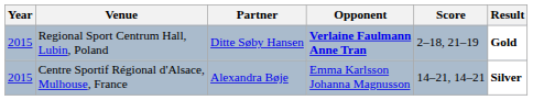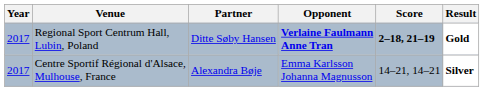 <table class="sortable wikitable" style="font-size: 90%;">
 <tr>
 <th>Year</th>
 <th>Venue</th>
 <th>Partner</th>
 <th>Opponent</th>
 <th>Score</th>
 <th>Result</th>
 </tr>
 <tr style="background:#AABBCC">
-<td align="center"><a href='#'>2015</a></td>
+<td align="center"><a href='#'>2017</a></td>
 <td align="left">Regional Sport Centrum Hall,<br><a href='#'>Lubin</a>, Poland</td>
 <td align="left"> <a href='#'>Ditte Søby Hansen</a></td>
 <td align="left"><strong> <a href='#'>Verlaine Faulmann</a><br> <a href='#'>Anne Tran</a></strong></td>
-<td align="left">2–18, 21–19</td>
+<td align="left"><strong>2–18, 21–19</strong></td>
 <td style="text-align:left; background:white"> <strong>Gold</strong></td>
 </tr>
 <tr style="background:#AABBCC">
-<td align="center"><a href='#'>2015</a></td>
+<td align="center"><a href='#'>2017</a></td>
 <td align="left">Centre Sportif Régional d'Alsace,<br><a href='#'>Mulhouse</a>, France</td>
 <td align="left"> <a href='#'>Alexandra Bøje</a></td>
 <td align="left"> <a href='#'>Emma Karlsson</a><br> <a href='#'>Johanna Magnusson</a></td>
 <td align="left">14–21, 14–21</td>
 <td style="text-align:left; background:white"> <strong>Silver</strong></td>
 </tr>
 </table>
